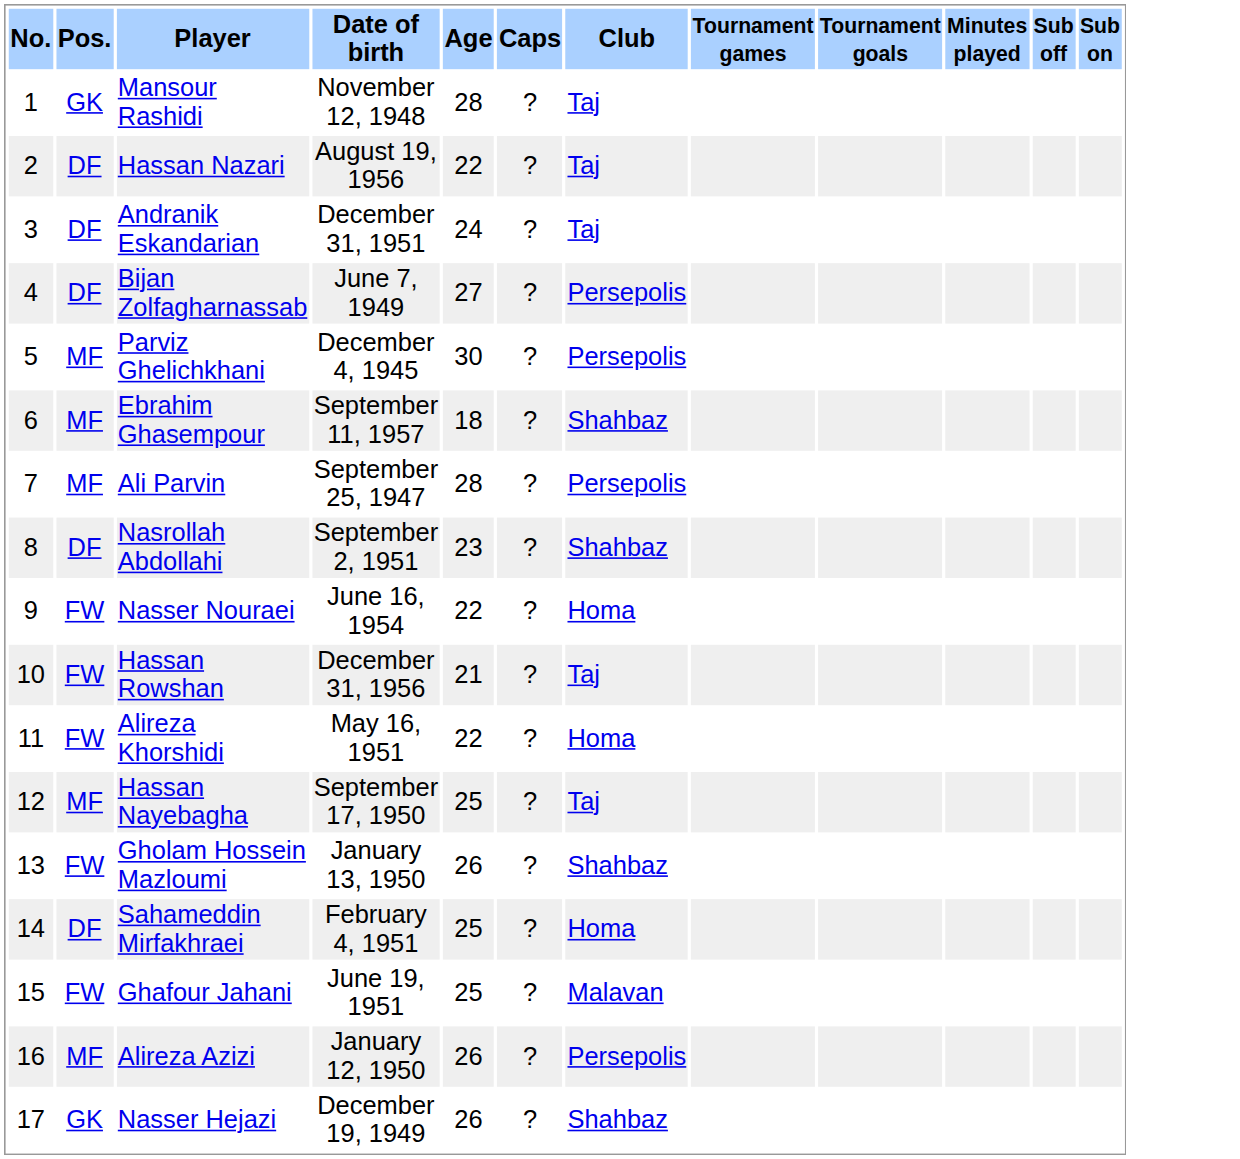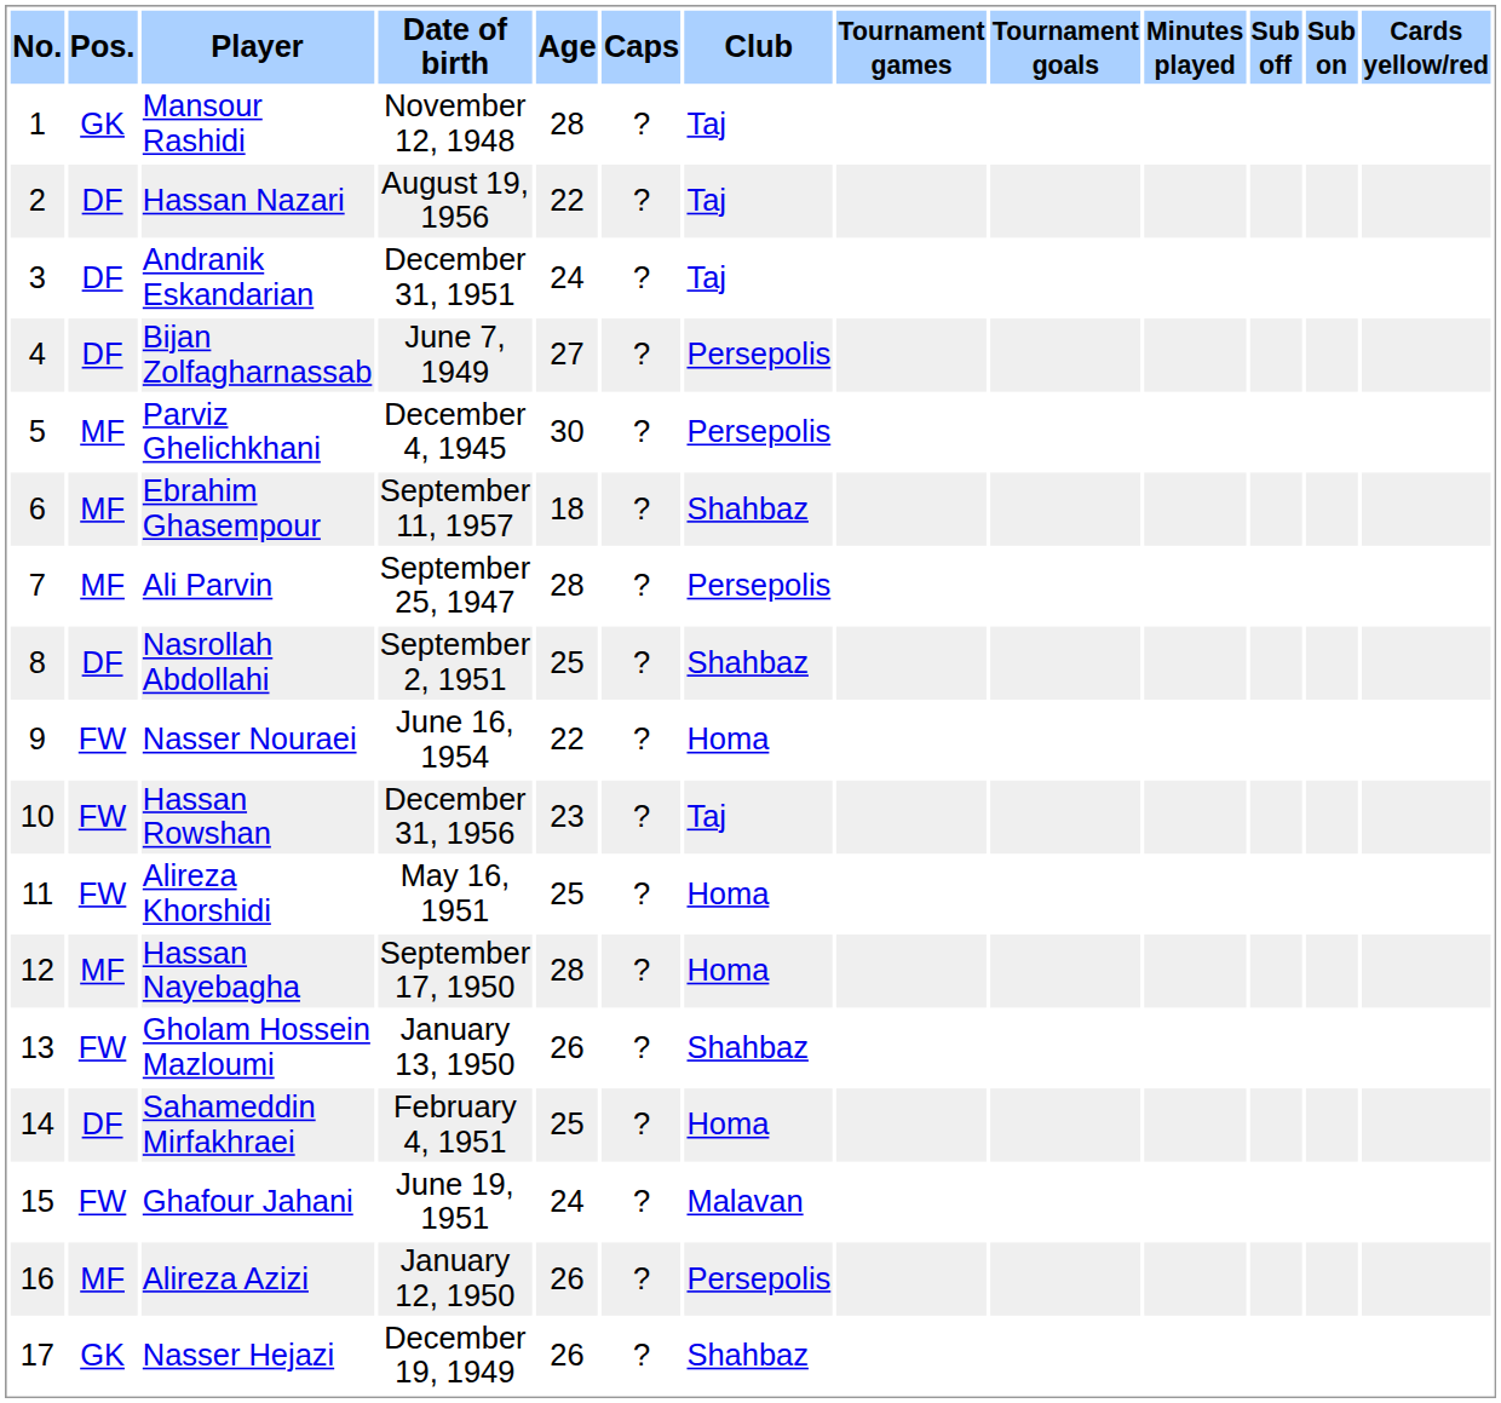 <table border="0" width="100%" style="border: 1px solid #999; background-color:#FFFFFF; text-align:center">
 <tr align="center" bgcolor="#AAD0FF">
 <th width=4%>No.</th>
 <th width=4%>Pos.</th>
 <th width=23%>Player</th>
 <th width=12%>Date of birth</th>
 <th width=4%>Age</th>
 <th width=4%>Caps</th>
 <th width=21%>Club</th>
 <th width=6%><small>Tournament<br>games</small></th>
 <th width=6%><small>Tournament<br>goals</small></th>
 <th width=4%><small>Minutes<br>played</small></th>
 <th width=4%><small>Sub off</small></th>
 <th width=4%><small>Sub on</small></th>
+<th width=4%><small>Cards<br>yellow/red</small></th>
 </tr>
 <tr>
 <td>1</td>
 <td><a href='#'>GK</a></td>
 <td align="left"><a href='#'>Mansour Rashidi</a></td>
 <td>November 12, 1948</td>
 <td>28</td>
 <td>?</td>
 <td align="left"> <a href='#'>Taj</a></td>
+<td></td>
 <td></td>
 <td></td>
 <td></td>
 <td></td>
 <td></td>
 </tr>
 <tr bgcolor="#EFEFEF">
 <td>2</td>
 <td><a href='#'>DF</a></td>
 <td align="left"><a href='#'>Hassan Nazari</a></td>
 <td>August 19, 1956</td>
 <td>22</td>
 <td>?</td>
 <td align="left"> <a href='#'>Taj</a></td>
 <td></td>
 <td></td>
 <td></td>
 <td></td>
 <td></td>
+<td></td>
 </tr>
 <tr>
 <td>3</td>
 <td><a href='#'>DF</a></td>
 <td align="left"><a href='#'>Andranik Eskandarian</a></td>
 <td>December 31, 1951</td>
 <td>24</td>
 <td>?</td>
 <td align="left"> <a href='#'>Taj</a></td>
+<td></td>
 <td></td>
 <td></td>
 <td></td>
 <td></td>
 <td></td>
 </tr>
 <tr bgcolor="#EFEFEF">
 <td>4</td>
 <td><a href='#'>DF</a></td>
 <td align="left"><a href='#'>Bijan Zolfagharnassab</a></td>
 <td>June 7, 1949</td>
 <td>27</td>
 <td>?</td>
 <td align="left"> <a href='#'>Persepolis</a></td>
 <td></td>
 <td></td>
 <td></td>
 <td></td>
 <td></td>
+<td></td>
 </tr>
 <tr>
 <td>5</td>
 <td><a href='#'>MF</a></td>
 <td align="left"><a href='#'>Parviz Ghelichkhani</a></td>
 <td>December 4, 1945</td>
 <td>30</td>
 <td>?</td>
 <td align="left"> <a href='#'>Persepolis</a></td>
+<td></td>
 <td></td>
 <td></td>
 <td></td>
 <td></td>
 <td></td>
 </tr>
 <tr bgcolor="#EFEFEF">
 <td>6</td>
 <td><a href='#'>MF</a></td>
 <td align="left"><a href='#'>Ebrahim Ghasempour</a></td>
 <td>September 11, 1957</td>
 <td>18</td>
 <td>?</td>
 <td align="left"> <a href='#'>Shahbaz</a></td>
 <td></td>
 <td></td>
 <td></td>
 <td></td>
 <td></td>
+<td></td>
 </tr>
 <tr>
 <td>7</td>
 <td><a href='#'>MF</a></td>
 <td align="left"><a href='#'>Ali Parvin</a></td>
 <td>September 25, 1947</td>
 <td>28</td>
 <td>?</td>
 <td align="left"> <a href='#'>Persepolis</a></td>
 <td></td>
 <td></td>
 <td></td>
 <td></td>
 <td></td>
+<td></td>
 </tr>
 <tr bgcolor="#EFEFEF">
 <td>8</td>
 <td><a href='#'>DF</a></td>
 <td align="left"><a href='#'>Nasrollah Abdollahi</a></td>
 <td>September 2, 1951</td>
-<td>23</td>
+<td>25</td>
 <td>?</td>
 <td align="left"> <a href='#'>Shahbaz</a></td>
+<td></td>
 <td></td>
 <td></td>
 <td></td>
 <td></td>
 <td></td>
 </tr>
 <tr>
 <td>9</td>
 <td><a href='#'>FW</a></td>
 <td align="left"><a href='#'>Nasser Nouraei</a></td>
 <td>June 16, 1954</td>
 <td>22</td>
 <td>?</td>
 <td align="left"> <a href='#'>Homa</a></td>
 <td></td>
 <td></td>
 <td></td>
 <td></td>
 <td></td>
+<td></td>
 </tr>
 <tr bgcolor="#EFEFEF">
 <td>10</td>
 <td><a href='#'>FW</a></td>
 <td align="left"><a href='#'>Hassan Rowshan</a></td>
 <td>December 31, 1956</td>
-<td>21</td>
+<td>23</td>
 <td>?</td>
 <td align="left"> <a href='#'>Taj</a></td>
+<td></td>
 <td></td>
 <td></td>
 <td></td>
 <td></td>
 <td></td>
 </tr>
 <tr>
 <td>11</td>
 <td><a href='#'>FW</a></td>
 <td align="left"><a href='#'>Alireza Khorshidi</a></td>
 <td>May 16, 1951</td>
-<td>22</td>
+<td>25</td>
 <td>?</td>
 <td align="left"> <a href='#'>Homa</a></td>
+<td></td>
 <td></td>
 <td></td>
 <td></td>
 <td></td>
 <td></td>
 </tr>
 <tr bgcolor="#EFEFEF">
 <td>12</td>
 <td><a href='#'>MF</a></td>
 <td align="left"><a href='#'>Hassan Nayebagha</a></td>
 <td>September 17, 1950</td>
-<td>25</td>
+<td>28</td>
 <td>?</td>
-<td align="left"> <a href='#'>Taj</a></td>
+<td align="left"> <a href='#'>Homa</a></td>
+<td></td>
 <td></td>
 <td></td>
 <td></td>
 <td></td>
 <td></td>
 </tr>
 <tr>
 <td>13</td>
 <td><a href='#'>FW</a></td>
 <td align="left"><a href='#'>Gholam Hossein Mazloumi</a></td>
 <td>January 13, 1950</td>
 <td>26</td>
 <td>?</td>
 <td align="left"> <a href='#'>Shahbaz</a></td>
 <td></td>
 <td></td>
 <td></td>
 <td></td>
 <td></td>
+<td></td>
 </tr>
 <tr bgcolor="#EFEFEF">
 <td>14</td>
 <td><a href='#'>DF</a></td>
 <td align="left"><a href='#'>Sahameddin Mirfakhraei</a></td>
 <td>February 4, 1951</td>
 <td>25</td>
 <td>?</td>
 <td align="left"> <a href='#'>Homa</a></td>
 <td></td>
 <td></td>
 <td></td>
 <td></td>
 <td></td>
+<td></td>
 </tr>
 <tr>
 <td>15</td>
 <td><a href='#'>FW</a></td>
 <td align="left"><a href='#'>Ghafour Jahani</a></td>
 <td>June 19, 1951</td>
-<td>25</td>
+<td>24</td>
 <td>?</td>
 <td align="left"> <a href='#'>Malavan</a></td>
+<td></td>
 <td></td>
 <td></td>
 <td></td>
 <td></td>
 <td></td>
 </tr>
 <tr bgcolor="#EFEFEF">
 <td>16</td>
 <td><a href='#'>MF</a></td>
 <td align="left"><a href='#'>Alireza Azizi</a></td>
 <td>January 12, 1950</td>
 <td>26</td>
 <td>?</td>
 <td align="left"> <a href='#'>Persepolis</a></td>
 <td></td>
 <td></td>
 <td></td>
 <td></td>
 <td></td>
+<td></td>
 </tr>
 <tr>
 <td>17</td>
 <td><a href='#'>GK</a></td>
 <td align="left"><a href='#'>Nasser Hejazi</a></td>
 <td>December 19, 1949</td>
 <td>26</td>
 <td>?</td>
 <td align="left"> <a href='#'>Shahbaz</a></td>
 <td></td>
 <td></td>
 <td></td>
 <td></td>
 <td></td>
+<td></td>
 </tr>
 </table>
